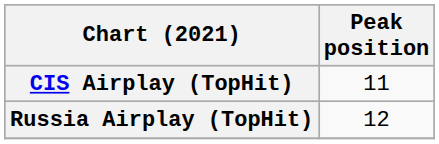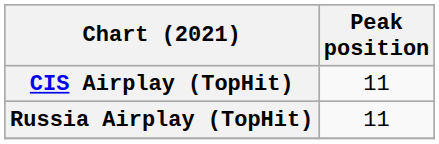 <table class="wikitable sortable plainrowheaders" style="text-align:center">
 <tr>
 <th scope="col">Chart (2021)</th>
 <th scope="col">Peak<br>position</th>
 </tr>
 <tr>
 <th scope="row"><a href='#'>CIS</a> Airplay (TopHit)</th>
 <td>11</td>
 </tr>
 <tr>
 <th scope="row">Russia Airplay (TopHit)</th>
-<td>12</td>
+<td>11</td>
 </tr>
 <tr>
 </tr>
 </table>
